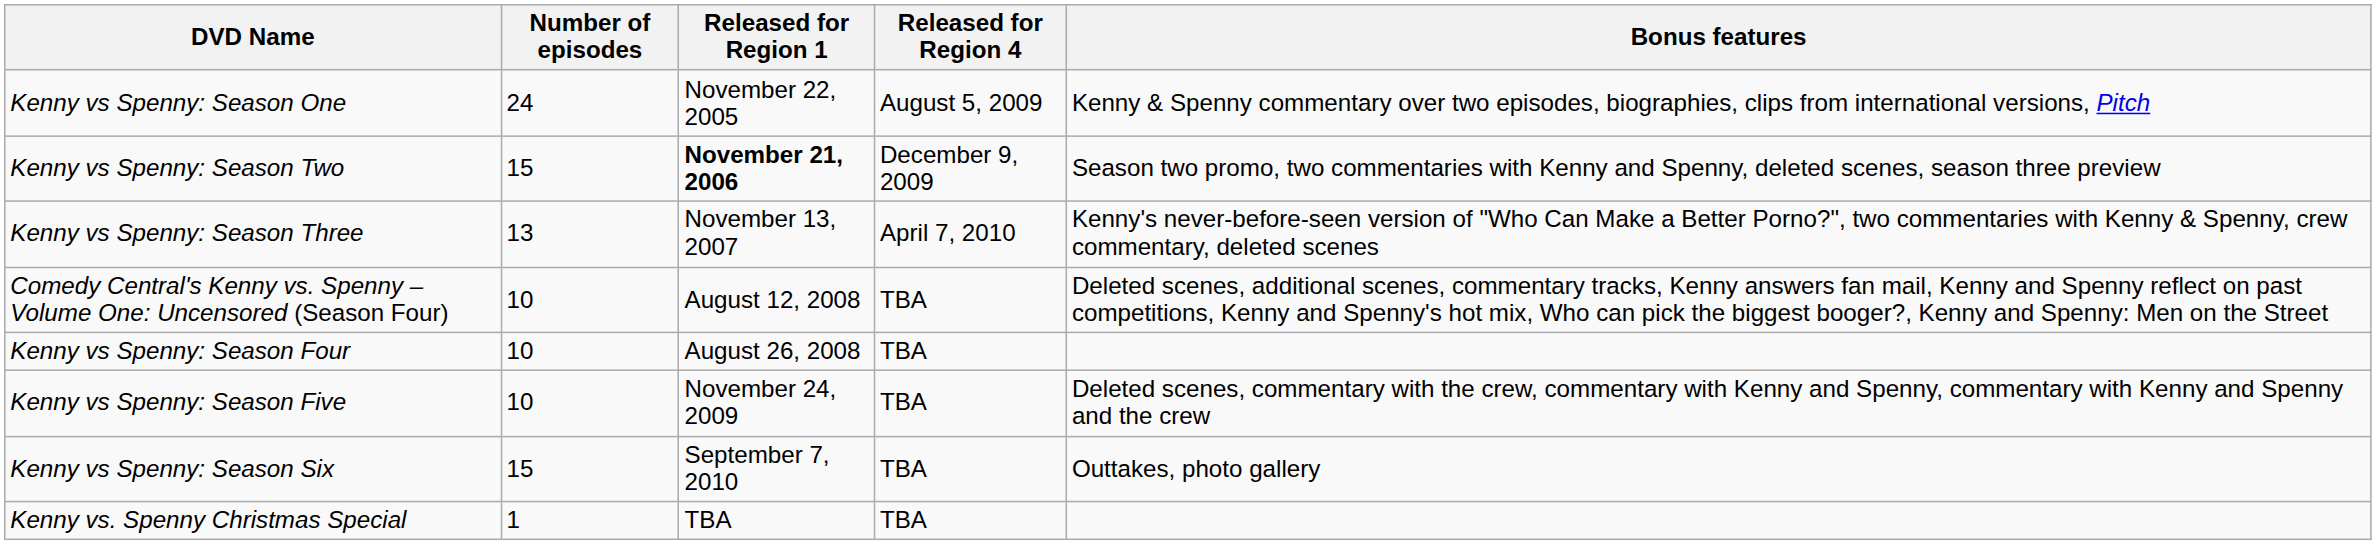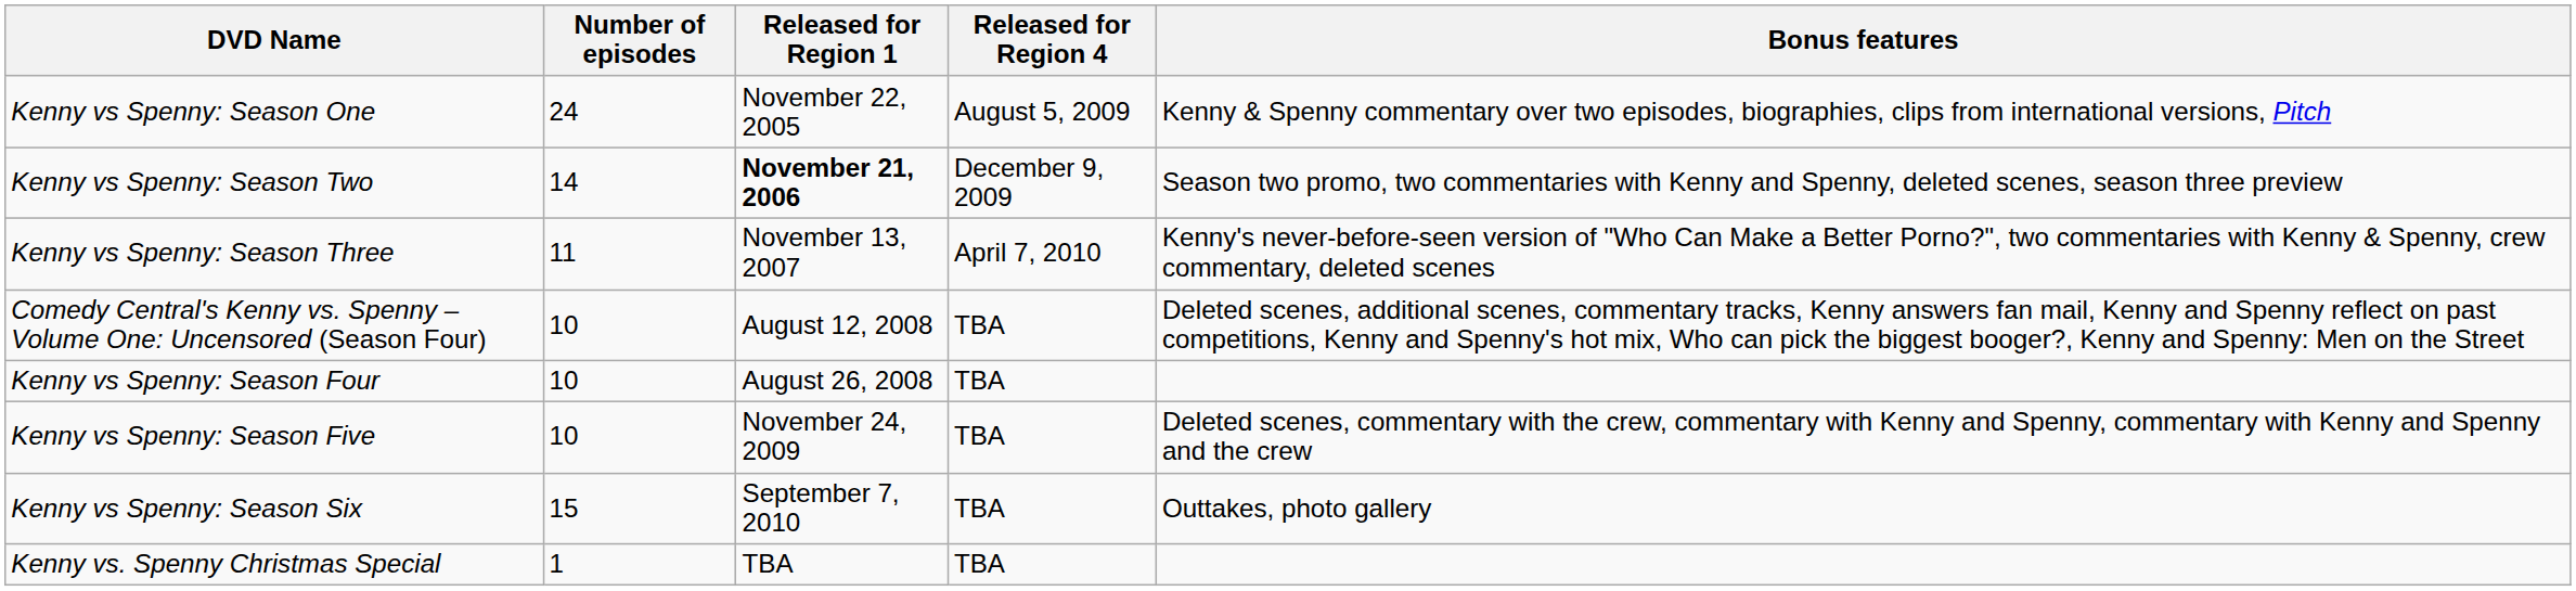 <table class="wikitable plainrowheaders">
 <tr>
 <th scope="col">DVD Name</th>
 <th scope="col">Number of episodes</th>
 <th scope="col">Released for Region 1</th>
 <th scope="col">Released for Region 4</th>
 <th scope="col">Bonus features</th>
 </tr>
 <tr>
 <td><em>Kenny vs Spenny: Season One</em></td>
 <td>24</td>
 <td>November 22, 2005</td>
 <td>August 5, 2009</td>
 <td>Kenny & Spenny commentary over two episodes, biographies, clips from international versions, <em><a href='#'>Pitch</a></em></td>
 </tr>
 <tr>
 <td><em>Kenny vs Spenny: Season Two</em></td>
-<td>15</td>
+<td>14</td>
 <td><strong>November 21, 2006</strong></td>
 <td>December 9, 2009</td>
 <td>Season two promo, two commentaries with Kenny and Spenny, deleted scenes, season three preview</td>
 </tr>
 <tr>
 <td><em>Kenny vs Spenny: Season Three</em></td>
-<td>13</td>
+<td>11</td>
 <td>November 13, 2007</td>
 <td>April 7, 2010</td>
 <td>Kenny's never-before-seen version of "Who Can Make a Better Porno?", two commentaries with Kenny & Spenny, crew commentary, deleted scenes</td>
 </tr>
 <tr>
 <td><em>Comedy Central's Kenny vs. Spenny – Volume One: Uncensored</em> (Season Four)</td>
 <td>10</td>
 <td>August 12, 2008</td>
 <td>TBA</td>
 <td>Deleted scenes, additional scenes, commentary tracks, Kenny answers fan mail, Kenny and Spenny reflect on past competitions, Kenny and Spenny's hot mix, Who can pick the biggest booger?, Kenny and Spenny: Men on the Street</td>
 </tr>
 <tr>
 <td><em>Kenny vs Spenny: Season Four</em></td>
 <td>10</td>
 <td>August 26, 2008</td>
 <td>TBA</td>
 <td></td>
 </tr>
 <tr>
 <td><em>Kenny vs Spenny: Season Five</em></td>
 <td>10</td>
 <td>November 24, 2009</td>
 <td>TBA</td>
 <td>Deleted scenes, commentary with the crew, commentary with Kenny and Spenny, commentary with Kenny and Spenny and the crew</td>
 </tr>
 <tr>
 <td><em>Kenny vs Spenny: Season Six</em></td>
 <td>15</td>
 <td>September 7, 2010</td>
 <td>TBA</td>
 <td>Outtakes, photo gallery</td>
 </tr>
 <tr>
 <td><em>Kenny vs. Spenny Christmas Special</em></td>
 <td>1</td>
 <td>TBA</td>
 <td>TBA</td>
 <td></td>
 </tr>
 </table>
